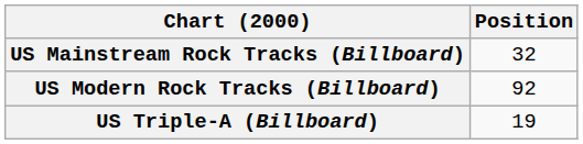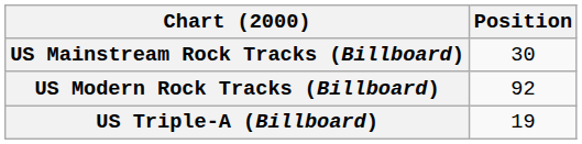 <table class="wikitable sortable plainrowheaders" style="text-align:center">
 <tr>
 <th>Chart (2000)</th>
 <th>Position</th>
 </tr>
 <tr>
 <th scope="row">US Mainstream Rock Tracks (<em>Billboard</em>)</th>
-<td>32</td>
+<td>30</td>
 </tr>
 <tr>
 <th scope="row">US Modern Rock Tracks (<em>Billboard</em>)</th>
 <td>92</td>
 </tr>
 <tr>
 <th scope="row">US Triple-A (<em>Billboard</em>)</th>
 <td>19</td>
 </tr>
 </table>
